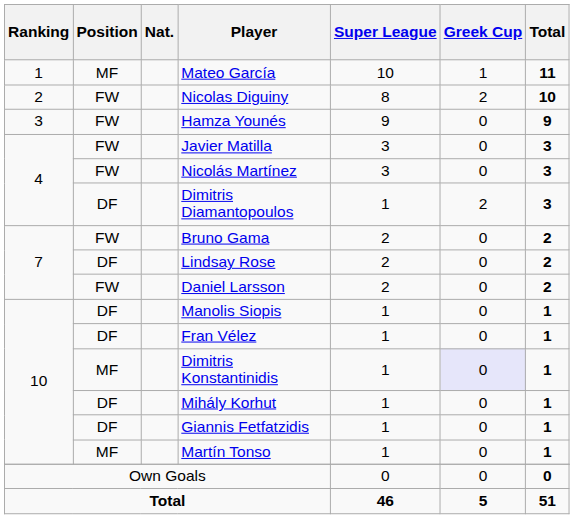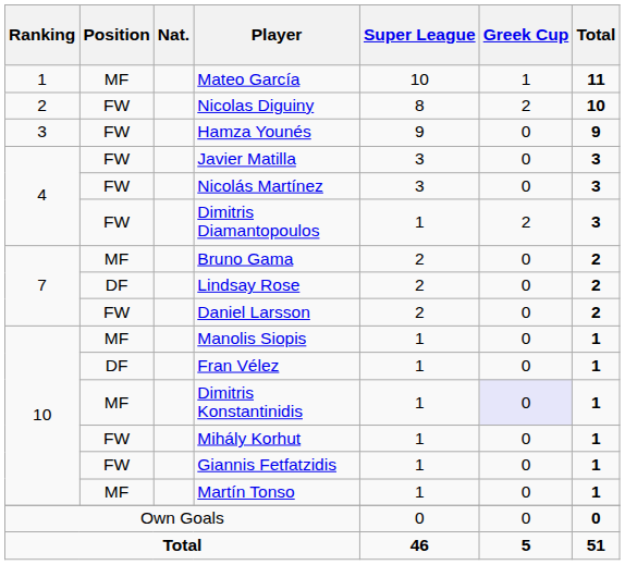 <table class="wikitable sortable" style="text-align:center">
 <tr>
 <th height=50>Ranking</th>
 <th height=50>Position</th>
 <th height=50>Nat.</th>
 <th width=150>Player</th>
 <th height=50><a href='#'>Super League</a></th>
 <th height=50><a href='#'>Greek Cup</a></th>
 <th height=50><strong>Total</strong></th>
 </tr>
 <tr>
 <td>1</td>
 <td>MF</td>
 <td></td>
 <td align="left"><a href='#'>Mateo García</a></td>
 <td>10</td>
 <td>1</td>
 <td><strong>11</strong></td>
 </tr>
 <tr>
 <td>2</td>
 <td>FW</td>
 <td></td>
 <td align="left"><a href='#'>Nicolas Diguiny</a></td>
 <td>8</td>
 <td>2</td>
 <td><strong>10</strong></td>
 </tr>
 <tr>
 <td>3</td>
 <td>FW</td>
 <td></td>
 <td align="left"><a href='#'>Hamza Younés</a></td>
 <td>9</td>
 <td>0</td>
 <td><strong>9</strong></td>
 </tr>
 <tr>
 <td rowspan=3>4</td>
 <td>FW</td>
 <td></td>
 <td align="left"><a href='#'>Javier Matilla</a></td>
 <td>3</td>
 <td>0</td>
 <td><strong>3</strong></td>
 </tr>
 <tr>
 <td>FW</td>
 <td></td>
 <td align="left"><a href='#'>Nicolás Martínez</a></td>
 <td>3</td>
 <td>0</td>
 <td><strong>3</strong></td>
 </tr>
 <tr>
-<td>DF</td>
+<td>FW</td>
 <td></td>
 <td align="left"><a href='#'>Dimitris Diamantopoulos</a></td>
 <td>1</td>
 <td>2</td>
 <td><strong>3</strong></td>
 </tr>
 <tr>
 <td rowspan=3>7</td>
-<td>FW</td>
+<td>MF</td>
 <td></td>
 <td align="left"><a href='#'>Bruno Gama</a></td>
 <td>2</td>
 <td>0</td>
 <td><strong>2</strong></td>
 </tr>
 <tr>
 <td>DF</td>
 <td></td>
 <td align="left"><a href='#'>Lindsay Rose</a></td>
 <td>2</td>
 <td>0</td>
 <td><strong>2</strong></td>
 </tr>
 <tr>
 <td>FW</td>
 <td></td>
 <td align="left"><a href='#'>Daniel Larsson</a></td>
 <td>2</td>
 <td>0</td>
 <td><strong>2</strong></td>
 </tr>
 <tr>
 <td rowspan=6>10</td>
-<td>DF</td>
+<td>MF</td>
 <td></td>
 <td align="left"><a href='#'>Manolis Siopis</a></td>
 <td>1</td>
 <td>0</td>
 <td><strong>1</strong></td>
 </tr>
 <tr>
 <td>DF</td>
 <td></td>
 <td align="left"><a href='#'>Fran Vélez</a></td>
 <td>1</td>
 <td>0</td>
 <td><strong>1</strong></td>
 </tr>
 <tr>
 <td>MF</td>
 <td></td>
 <td align="left"><a href='#'>Dimitris Konstantinidis</a></td>
 <td>1</td>
 <td style="background: lavender;">0</td>
 <td><strong>1</strong></td>
 </tr>
 <tr>
-<td>DF</td>
+<td>FW</td>
 <td></td>
 <td align="left"><a href='#'>Mihály Korhut</a></td>
 <td>1</td>
 <td>0</td>
 <td><strong>1</strong></td>
 </tr>
 <tr>
-<td>DF</td>
+<td>FW</td>
 <td></td>
 <td align="left"><a href='#'>Giannis Fetfatzidis</a></td>
 <td>1</td>
 <td>0</td>
 <td><strong>1</strong></td>
 </tr>
 <tr>
 <td>MF</td>
 <td></td>
 <td align="left"><a href='#'>Martín Tonso</a></td>
 <td>1</td>
 <td>0</td>
 <td><strong>1</strong></td>
 </tr>
 <tr>
 </tr>
 <tr class="sortbottom">
 <td colspan="4">Own Goals</td>
 <td>0</td>
 <td>0</td>
 <td><strong>0</strong></td>
 </tr>
 <tr class="sortbottom">
 <td colspan="4"><strong>Total</strong></td>
 <td><strong>46</strong></td>
 <td><strong>5</strong></td>
 <td><strong>51</strong></td>
 </tr>
 </table>
